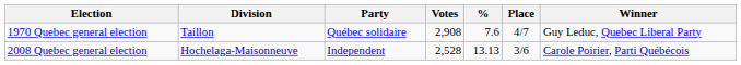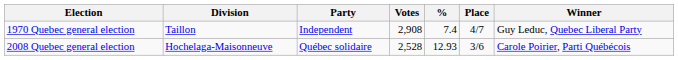 <table class="wikitable" width="1000">
 <tr>
 <th align="left">Election</th>
 <th align="left">Division</th>
 <th align="left">Party</th>
 <th align="right">Votes</th>
 <th align="right">%</th>
 <th align="center">Place</th>
 <th align="center">Winner</th>
 </tr>
 <tr>
 <td align="left"><a href='#'>1970 Quebec general election</a></td>
 <td align="left"><a href='#'>Taillon</a></td>
-<td align="left"><a href='#'>Québec solidaire</a></td>
+<td align="left"><a href='#'>Independent</a></td>
 <td align="right">2,908</td>
-<td align="right">7.6</td>
+<td align="right">7.4</td>
 <td align="center">4/7</td>
 <td align="left">Guy Leduc, <a href='#'>Quebec Liberal Party</a></td>
 </tr>
 <tr>
 <td align="left"><a href='#'>2008 Quebec general election</a></td>
 <td align="left"><a href='#'>Hochelaga-Maisonneuve</a></td>
-<td align="left"><a href='#'>Independent</a></td>
+<td align="left"><a href='#'>Québec solidaire</a></td>
 <td align="right">2,528</td>
-<td align="right">13.13</td>
+<td align="right">12.93</td>
 <td align="center">3/6</td>
 <td align="left"><a href='#'>Carole Poirier</a>, <a href='#'>Parti Québécois</a></td>
 </tr>
 </table>
